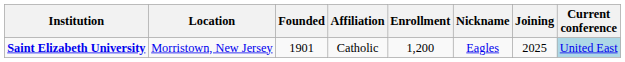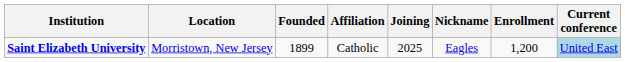 <table class="wikitable sortable" style="text-align:center;">
 <tr>
 <th>Institution</th>
 <th>Location</th>
 <th>Founded</th>
 <th>Affiliation</th>
+<th>Joining</th>
+<th>Nickname</th>
 <th>Enrollment</th>
-<th>Nickname</th>
-<th>Joining</th>
 <th>Current<br>conference</th>
 </tr>
 <tr>
 <td><strong><a href='#'>Saint Elizabeth University</a></strong></td>
 <td><a href='#'>Morristown, New Jersey</a></td>
-<td>1901</td>
+<td>1899</td>
 <td>Catholic<br></td>
+<td>2025</td>
+<td><a href='#'>Eagles</a></td>
 <td>1,200</td>
-<td><a href='#'>Eagles</a></td>
-<td>2025</td>
 <td style="background: lightblue;"><a href='#'>United East</a></td>
 </tr>
 </table>
